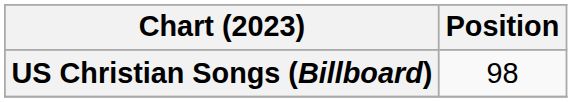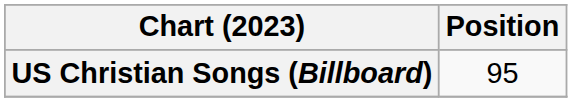 <table class="wikitable plainrowheaders" style="text-align:center">
 <tr>
 <th scope="col">Chart (2023)</th>
 <th scope="col">Position</th>
 </tr>
 <tr>
 <th scope="row">US Christian Songs (<em>Billboard</em>)</th>
-<td>98</td>
+<td>95</td>
 </tr>
 <tr>
 </tr>
 </table>
